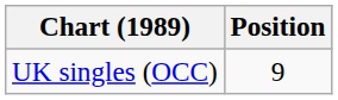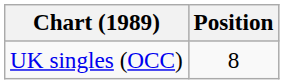 <table class="wikitable">
 <tr>
 <th>Chart (1989)</th>
 <th>Position</th>
 </tr>
 <tr>
 <td><a href='#'>UK singles</a> (<a href='#'>OCC</a>)</td>
-<td style="text-align:center;">9</td>
+<td style="text-align:center;">8</td>
 </tr>
 </table>
